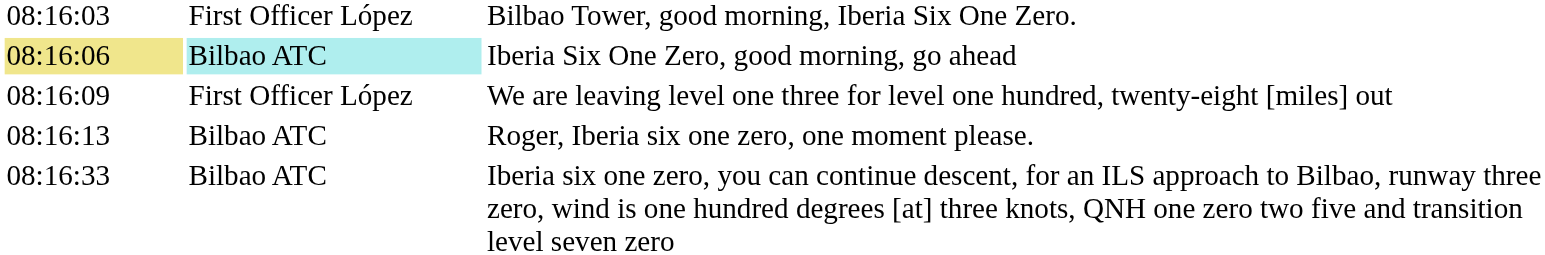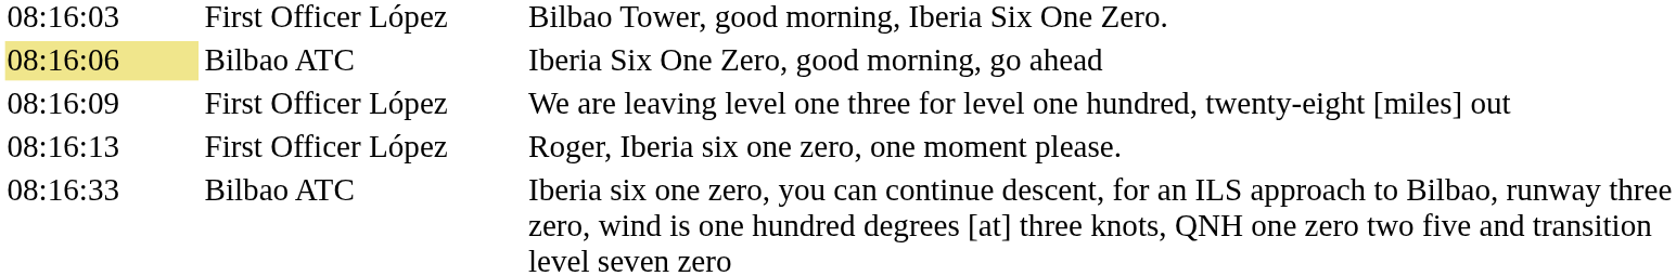 <table align="center" style="border:none;" cellpadding="1">
 <tr>
 <th style="width:6.0em;"></th>
 <th style="width:10.0em;"></th>
 <th style="width:37.0em;"></th>
 </tr>
 <tr style="vertical-align:top;">
 <td>08:16:03</td>
 <td>First Officer López</td>
 <td>Bilbao Tower, good morning, Iberia Six One Zero.</td>
 </tr>
 <tr style="vertical-align:top;">
 <td style="background: khaki;">08:16:06</td>
-<td style="background: paleturquoise;">Bilbao ATC</td>
+<td>Bilbao ATC</td>
 <td>Iberia Six One Zero, good morning, go ahead</td>
 </tr>
 <tr style="vertical-align:top;">
 <td>08:16:09</td>
 <td>First Officer López</td>
 <td>We are leaving level one three for level one hundred, twenty-eight [miles] out</td>
 </tr>
 <tr style="vertical-align:top;">
 <td>08:16:13</td>
-<td>Bilbao ATC</td>
+<td>First Officer López</td>
 <td>Roger, Iberia six one zero, one moment please.</td>
 </tr>
 <tr style="vertical-align:top;">
 <td>08:16:33</td>
 <td>Bilbao ATC</td>
 <td>Iberia six one zero, you can continue descent, for an ILS approach to Bilbao, runway three zero, wind is one hundred degrees [at] three knots, QNH one zero two five and transition level seven zero</td>
 </tr>
 </table>
